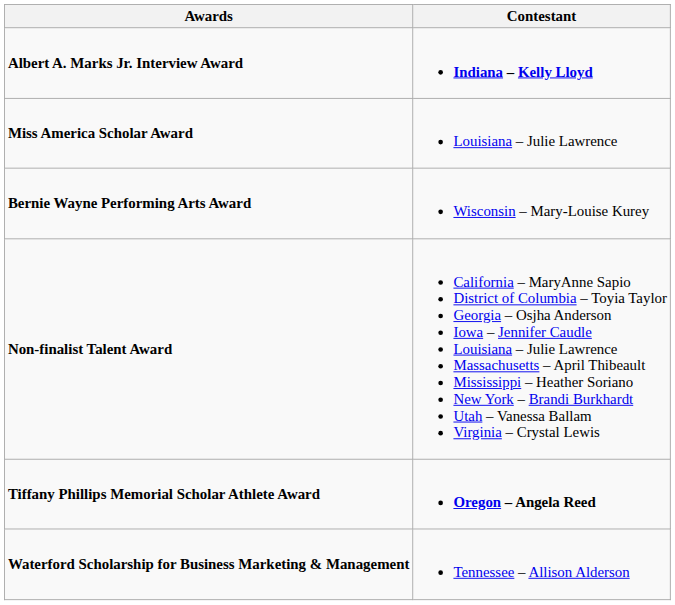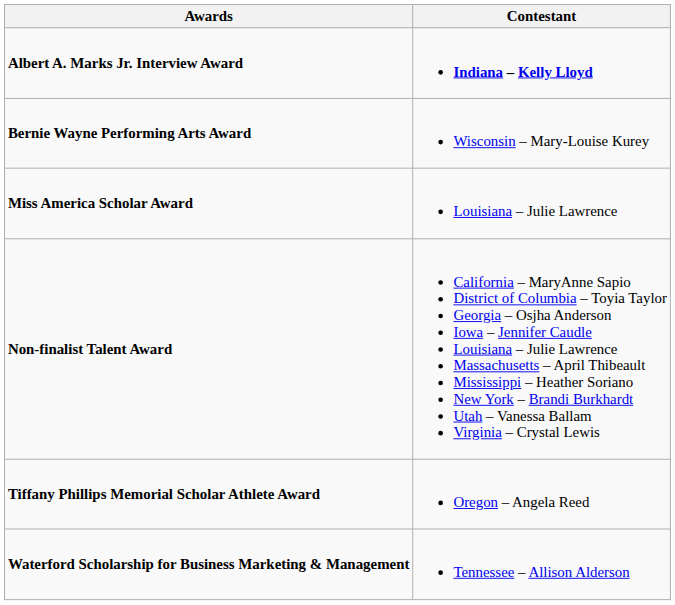 <table class="wikitable">
 <tr>
 <th>Awards</th>
 <th>Contestant</th>
 </tr>
 <tr>
 <td><strong>Albert A. Marks Jr. Interview Award</strong></td>
 <td><strong><br><ul><li> <a href='#'>Indiana</a> – <a href='#'>Kelly Lloyd</a></li></ul></strong></td>
 </tr>
 <tr>
+<td><strong>Bernie Wayne Performing Arts Award</strong></td>
+<td><br><ul><li> <a href='#'>Wisconsin</a> – Mary-Louise Kurey</li></ul></td>
+</tr>
+<tr>
 <td><strong>Miss America Scholar Award</strong></td>
 <td><br><ul><li> <a href='#'>Louisiana</a> – Julie Lawrence</li></ul></td>
-</tr>
-<tr>
-<td><strong>Bernie Wayne Performing Arts Award</strong></td>
-<td><br><ul><li> <a href='#'>Wisconsin</a> – Mary-Louise Kurey</li></ul></td>
 </tr>
 <tr>
 <td><strong>Non-finalist Talent Award</strong></td>
 <td><br><ul><li> <a href='#'>California</a> – MaryAnne Sapio</li><li> <a href='#'>District of Columbia</a> – Toyia Taylor</li><li> <a href='#'>Georgia</a> – Osjha Anderson</li><li> <a href='#'>Iowa</a> – <a href='#'>Jennifer Caudle</a></li><li> <a href='#'>Louisiana</a> – Julie Lawrence</li><li> <a href='#'>Massachusetts</a> – April Thibeault</li><li> <a href='#'>Mississippi</a> – Heather Soriano</li><li> <a href='#'>New York</a> – <a href='#'>Brandi Burkhardt</a></li><li> <a href='#'>Utah</a> – Vanessa Ballam</li><li> <a href='#'>Virginia</a> – Crystal Lewis</li></ul></td>
 </tr>
 <tr>
 <td><strong>Tiffany Phillips Memorial Scholar Athlete Award</strong></td>
-<td><strong><br><ul><li> <a href='#'>Oregon</a> – Angela Reed</li></ul></strong></td>
+<td><br><ul><li> <a href='#'>Oregon</a> – Angela Reed</li></ul></td>
 </tr>
 <tr>
 <td><strong>Waterford Scholarship for Business Marketing & Management</strong></td>
 <td><br><ul><li> <a href='#'>Tennessee</a> – <a href='#'>Allison Alderson</a></li></ul></td>
 </tr>
 </table>
